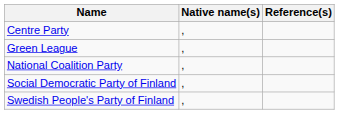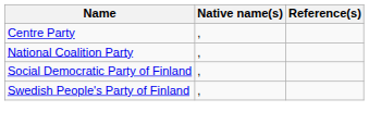 <table class="wikitable">
 <tr>
 <th>Name</th>
 <th>Native name(s)</th>
 <th>Reference(s)</th>
 </tr>
 <tr>
 <td><a href='#'>Centre Party</a></td>
-<td>, </td>
-<td></td>
-</tr>
-<tr>
-<td><a href='#'>Green League</a></td>
 <td>, </td>
 <td></td>
 </tr>
 <tr>
 <td><a href='#'>National Coalition Party</a></td>
 <td>, </td>
 <td></td>
 </tr>
 <tr>
 <td><a href='#'>Social Democratic Party of Finland</a></td>
 <td>, </td>
 <td></td>
 </tr>
 <tr>
 <td><a href='#'>Swedish People's Party of Finland</a></td>
 <td>, </td>
 <td></td>
 </tr>
 </table>
